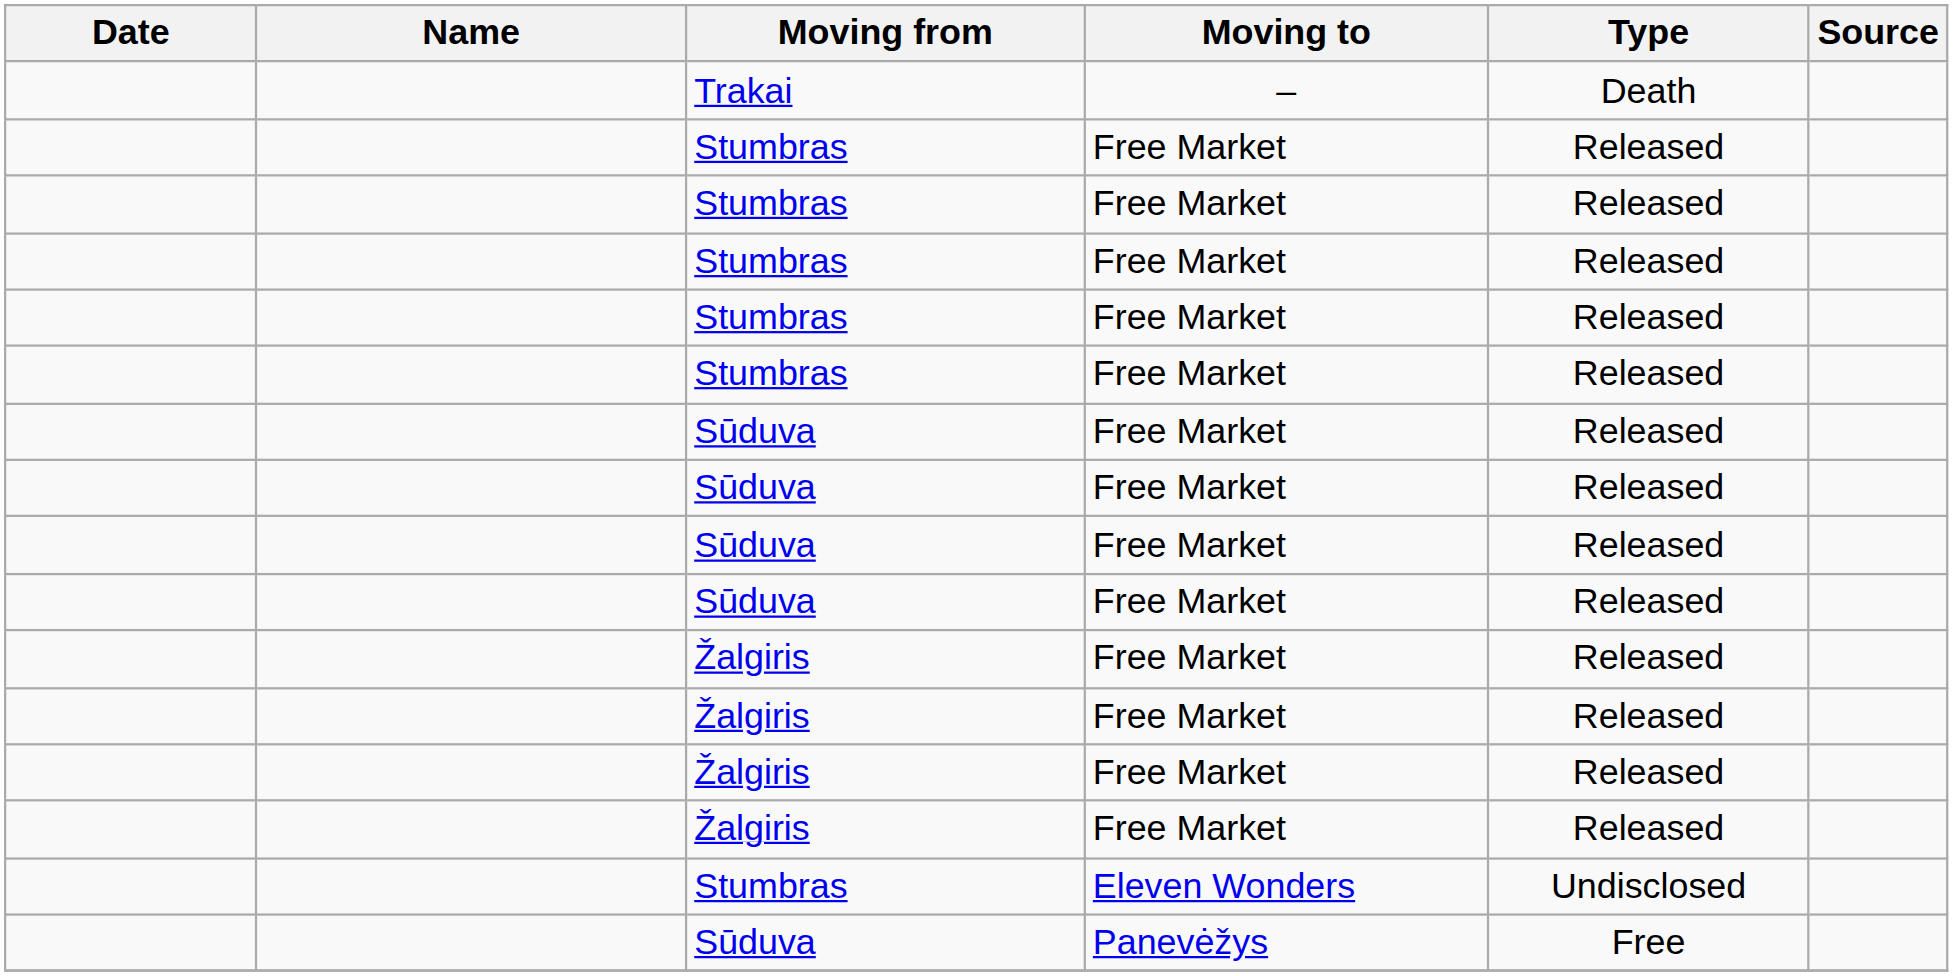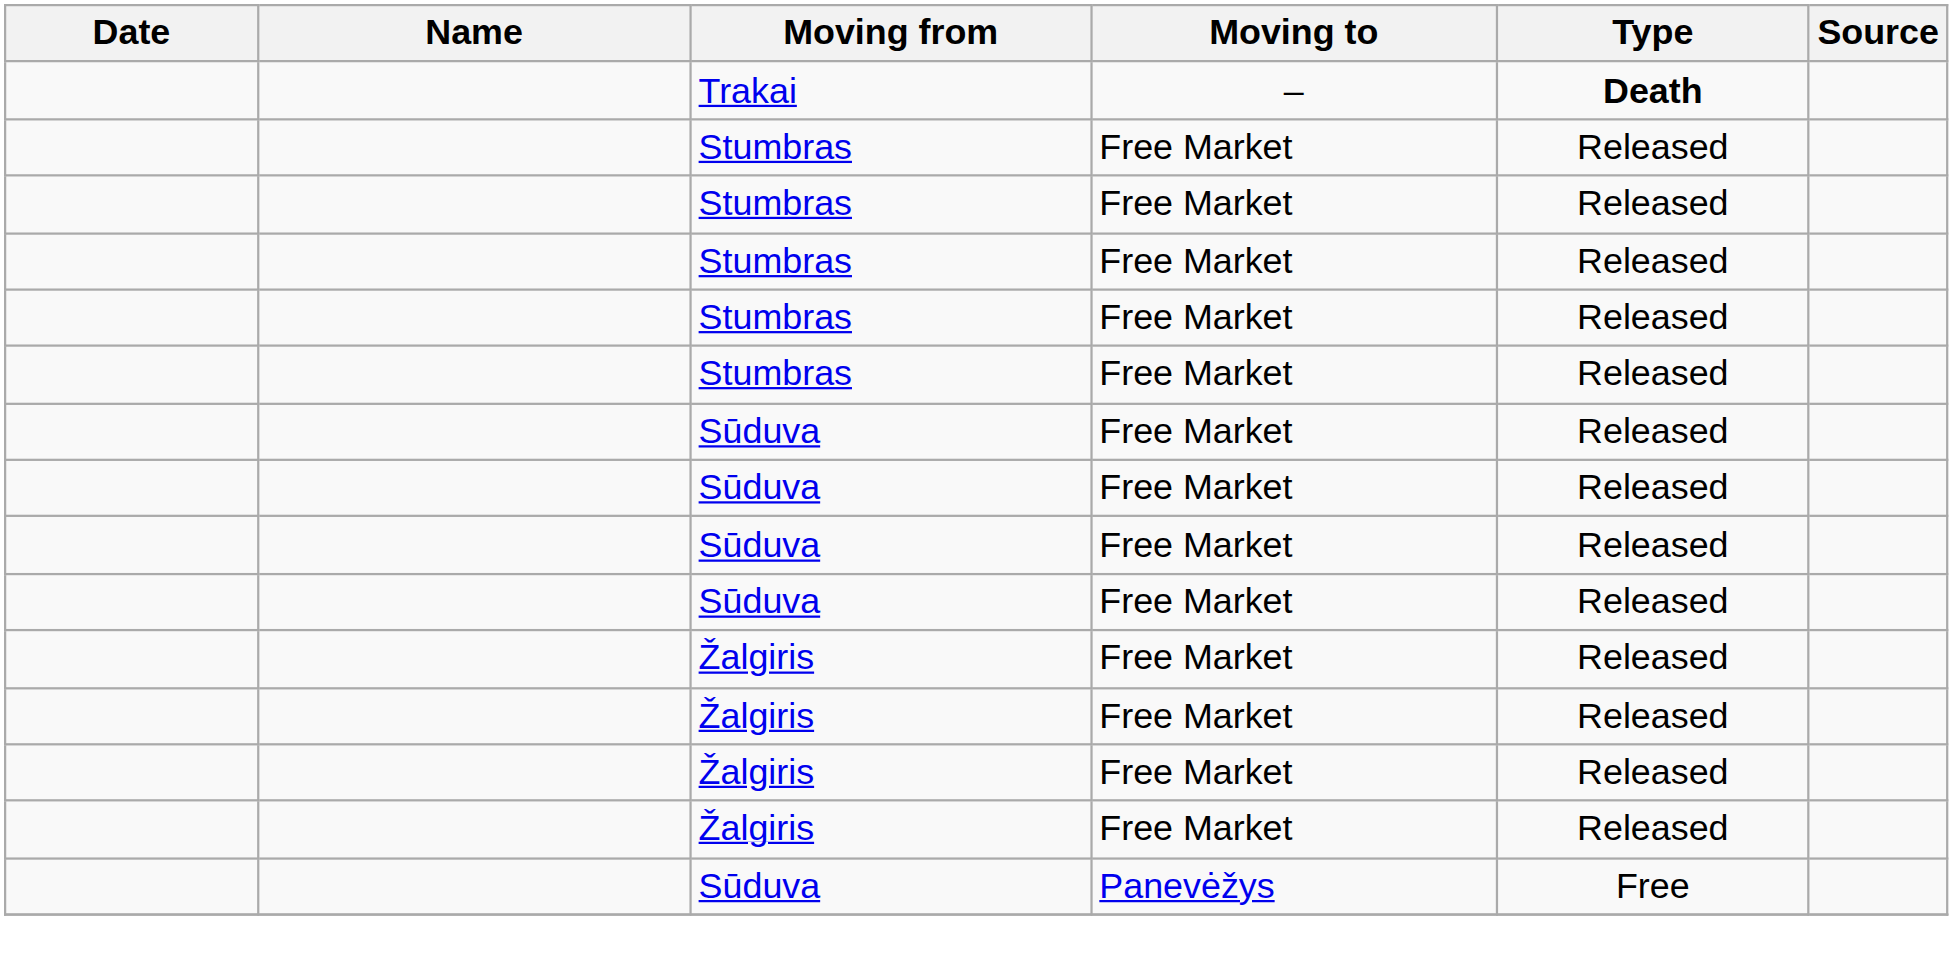 <table class="wikitable sortable">
 <tr>
 <th style="width:125px;">Date</th>
 <th style="width:225px;">Name</th>
 <th style="width:200px;">Moving from</th>
 <th style="width:200px;">Moving to</th>
 <th style="width:150px;">Type</th>
 <th style="width:20px;">Source</th>
 </tr>
 <tr>
 <td align=center></td>
 <td> </td>
 <td><a href='#'>Trakai</a></td>
 <td align=center>–</td>
-<td align=center>Death</td>
+<td align=center><strong>Death</strong></td>
 <td align=center></td>
 </tr>
 <tr>
 <td align=center></td>
 <td> </td>
 <td><a href='#'>Stumbras</a></td>
 <td>Free Market</td>
 <td align=center>Released</td>
 <td align=center></td>
 </tr>
 <tr>
 <td align=center></td>
 <td> </td>
 <td><a href='#'>Stumbras</a></td>
 <td>Free Market</td>
 <td align=center>Released</td>
 <td align=center></td>
 </tr>
 <tr>
 <td align=center></td>
 <td> </td>
 <td><a href='#'>Stumbras</a></td>
 <td>Free Market</td>
 <td align=center>Released</td>
 <td align=center></td>
 </tr>
 <tr>
 <td align=center></td>
 <td> </td>
 <td><a href='#'>Stumbras</a></td>
 <td>Free Market</td>
 <td align=center>Released</td>
 <td align=center></td>
 </tr>
 <tr>
 <td align=center></td>
 <td> </td>
 <td><a href='#'>Stumbras</a></td>
 <td>Free Market</td>
 <td align=center>Released</td>
 <td align=center></td>
 </tr>
 <tr>
 <td align=center></td>
 <td> </td>
 <td><a href='#'>Sūduva</a></td>
 <td>Free Market</td>
 <td align=center>Released</td>
 <td align=center></td>
 </tr>
 <tr>
 <td align=center></td>
 <td> </td>
 <td><a href='#'>Sūduva</a></td>
 <td>Free Market</td>
 <td align=center>Released</td>
 <td align=center></td>
 </tr>
 <tr>
 <td align=center></td>
 <td> </td>
 <td><a href='#'>Sūduva</a></td>
 <td>Free Market</td>
 <td align=center>Released</td>
 <td align=center></td>
 </tr>
 <tr>
 <td align=center></td>
 <td> </td>
 <td><a href='#'>Sūduva</a></td>
 <td>Free Market</td>
 <td align=center>Released</td>
 <td align=center></td>
 </tr>
 <tr>
 <td align=center></td>
 <td> </td>
 <td><a href='#'>Žalgiris</a></td>
 <td>Free Market</td>
 <td align=center>Released</td>
 <td align=center></td>
 </tr>
 <tr>
 <td align=center></td>
 <td> </td>
 <td><a href='#'>Žalgiris</a></td>
 <td>Free Market</td>
 <td align=center>Released</td>
 <td align=center></td>
 </tr>
 <tr>
 <td align=center></td>
 <td> </td>
 <td><a href='#'>Žalgiris</a></td>
 <td>Free Market</td>
 <td align=center>Released</td>
 <td align=center></td>
 </tr>
 <tr>
 <td align=center></td>
 <td> </td>
 <td><a href='#'>Žalgiris</a></td>
 <td>Free Market</td>
 <td align=center>Released</td>
 <td align=center></td>
 </tr>
 <tr>
 <td align=center></td>
 <td> </td>
-<td><a href='#'>Stumbras</a></td>
-<td> <a href='#'>Eleven Wonders</a></td>
-<td align=center>Undisclosed</td>
-<td align=center></td>
-</tr>
-<tr>
-<td align=center></td>
-<td> </td>
 <td><a href='#'>Sūduva</a></td>
 <td><a href='#'>Panevėžys</a></td>
 <td align=center>Free</td>
 <td align=center></td>
 </tr>
 <tr>
 </tr>
 </table>
